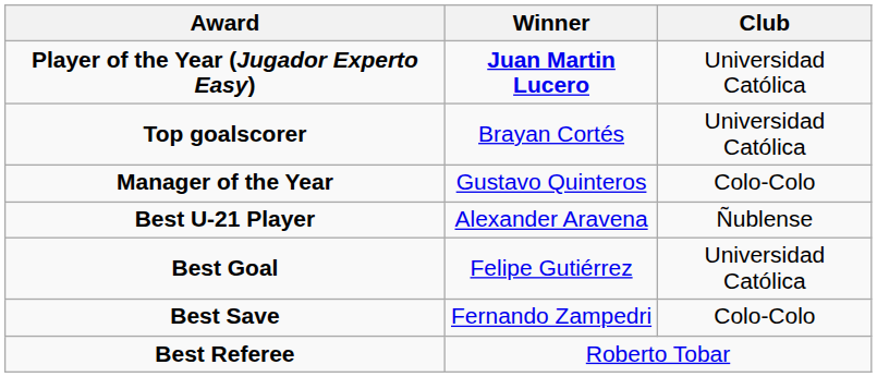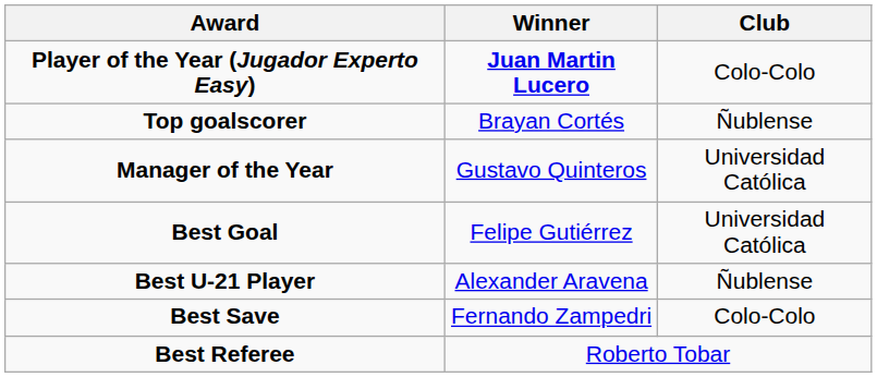 <table class="wikitable" style="text-align:center">
 <tr>
 <th><strong>Award</strong></th>
 <th>Winner</th>
 <th>Club</th>
 </tr>
 <tr>
 <td><strong>Player of the Year (<em>Jugador Experto Easy</em>)</strong></td>
 <td><strong> <a href='#'>Juan Martin Lucero</a></strong></td>
-<td>Universidad Católica</td>
+<td>Colo-Colo</td>
 </tr>
 <tr>
 <td><strong>Top goalscorer</strong></td>
 <td> <a href='#'>Brayan Cortés</a></td>
-<td>Universidad Católica</td>
+<td>Ñublense</td>
 </tr>
 <tr>
 <td><strong>Manager of the Year</strong></td>
 <td> <a href='#'>Gustavo Quinteros</a></td>
-<td>Colo-Colo</td>
+<td>Universidad Católica</td>
+</tr>
+<tr>
+<td><strong>Best Goal</strong></td>
+<td> <a href='#'>Felipe Gutiérrez</a></td>
+<td>Universidad Católica</td>
 </tr>
 <tr>
 <td><strong>Best U-21 Player</strong></td>
 <td> <a href='#'>Alexander Aravena</a></td>
 <td>Ñublense</td>
-</tr>
-<tr>
-<td><strong>Best Goal</strong></td>
-<td> <a href='#'>Felipe Gutiérrez</a></td>
-<td>Universidad Católica</td>
 </tr>
 <tr>
 <td><strong>Best Save</strong></td>
 <td> <a href='#'>Fernando Zampedri</a></td>
 <td>Colo-Colo</td>
 </tr>
 <tr>
 <td><strong>Best Referee</strong></td>
 <td colspan=2><a href='#'>Roberto Tobar</a></td>
 </tr>
 </table>
